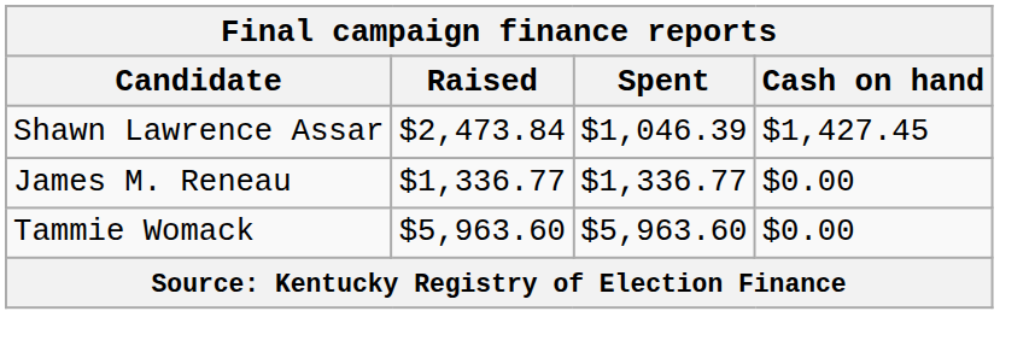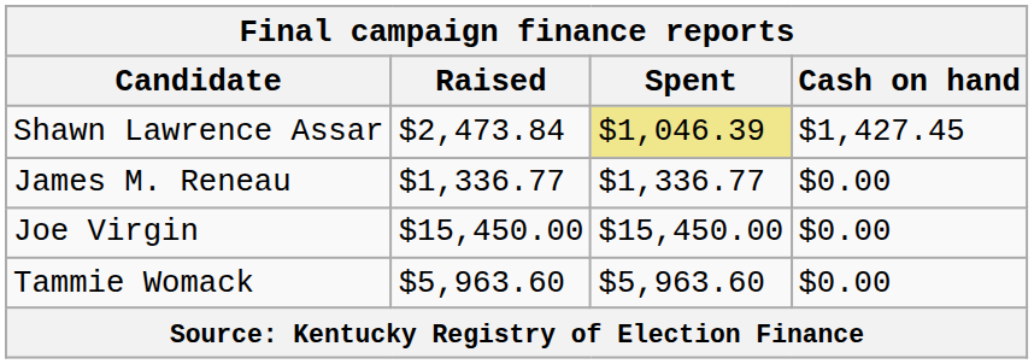 <table class="wikitable sortable">
 <tr>
 <th colspan=4>Final campaign finance reports</th>
 </tr>
 <tr style="text-align:center;">
 <th>Candidate</th>
 <th>Raised</th>
 <th>Spent</th>
 <th>Cash on hand</th>
 </tr>
 <tr>
 <td>Shawn Lawrence Assar</td>
 <td>$2,473.84</td>
-<td>$1,046.39</td>
+<td style="background: khaki;">$1,046.39</td>
 <td>$1,427.45</td>
 </tr>
 <tr>
 <td>James M. Reneau</td>
 <td>$1,336.77</td>
 <td>$1,336.77</td>
+<td>$0.00</td>
+</tr>
+<tr>
+<td>Joe Virgin</td>
+<td>$15,450.00</td>
+<td>$15,450.00</td>
 <td>$0.00</td>
 </tr>
 <tr>
 <td>Tammie Womack</td>
 <td>$5,963.60</td>
 <td>$5,963.60</td>
 <td>$0.00</td>
 </tr>
 <tr>
 <th colspan="4"><small>Source: Kentucky Registry of Election Finance</small></th>
 </tr>
 </table>
